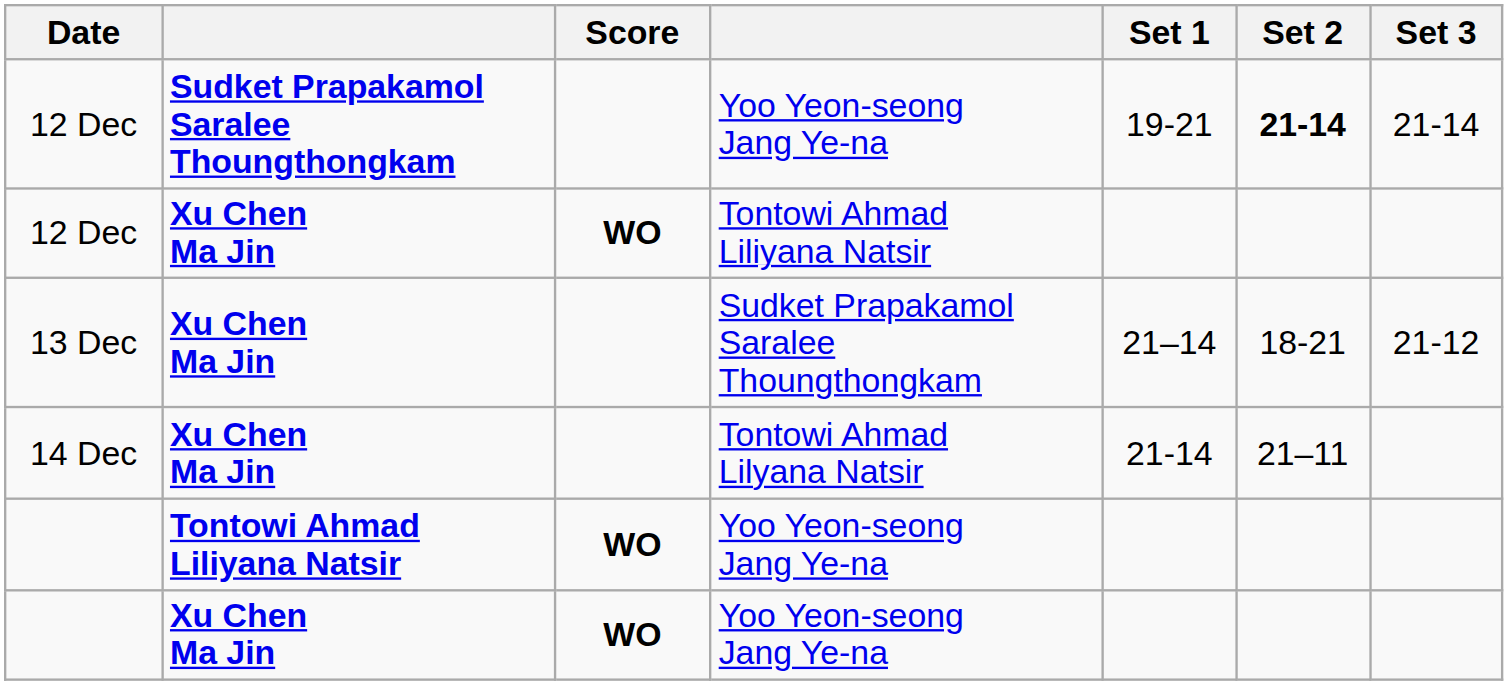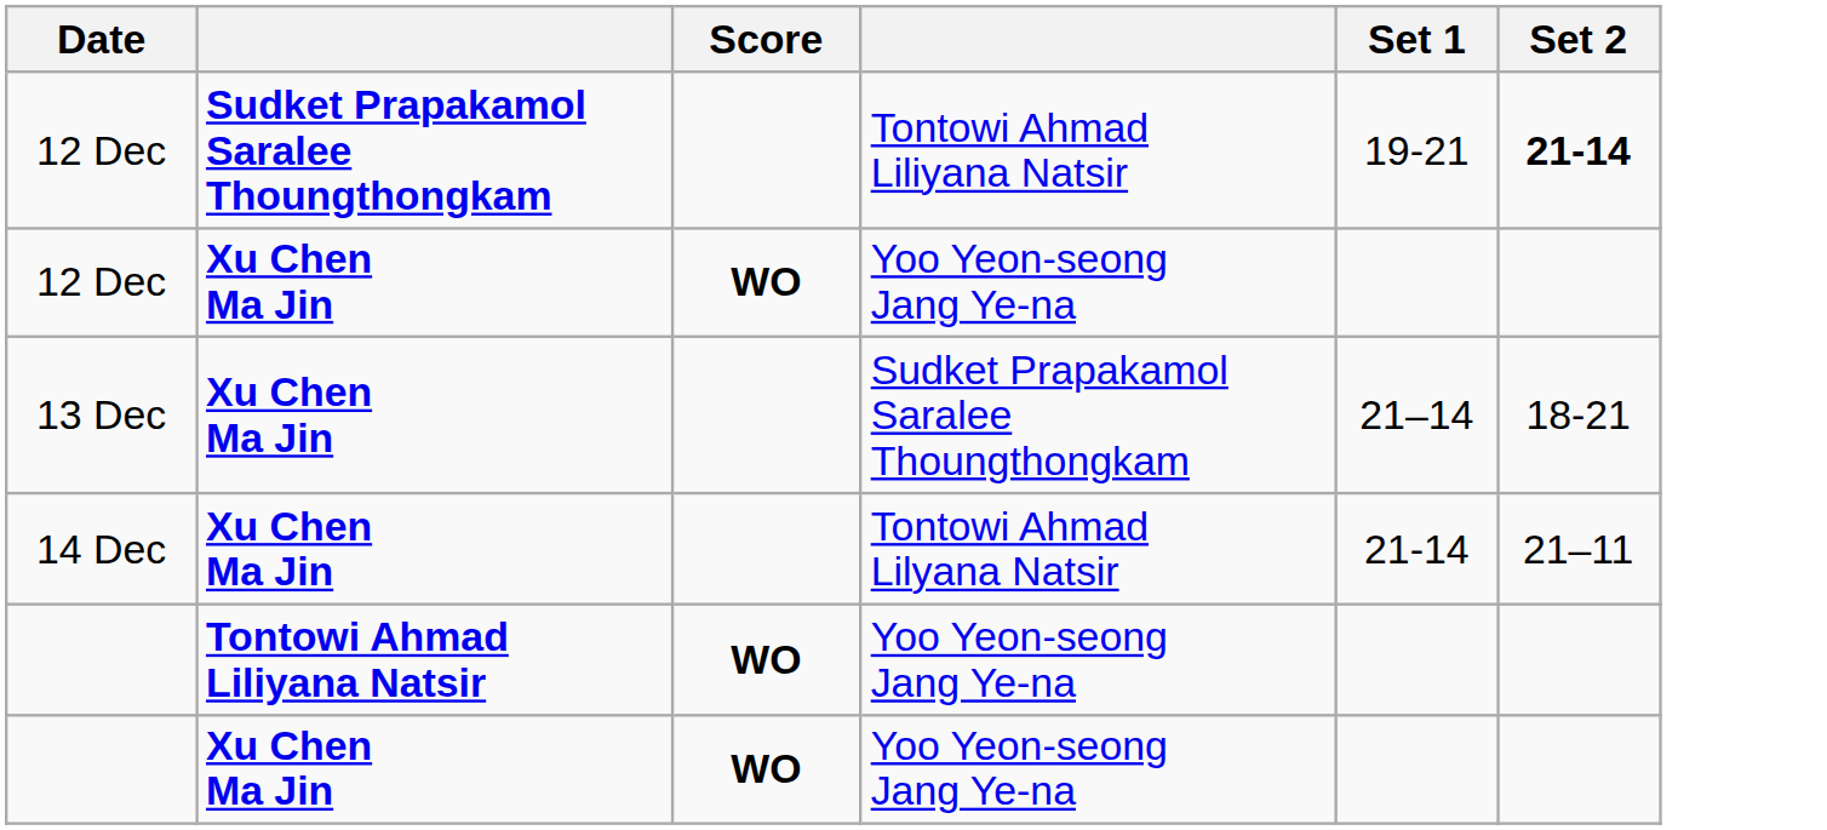 <table class="wikitable" style="text-align: center; font-size:90% ">
 <tr>
 <th width="60">Date</th>
 <th align="right" width="160"></th>
 <th width="60">Score</th>
 <th align="left" width="160"></th>
 <th width="50">Set 1</th>
 <th width="50">Set 2</th>
-<th width="50">Set 3</th>
 </tr>
 <tr>
 <td>12 Dec</td>
 <td align=left><strong> <a href='#'>Sudket Prapakamol</a><br> <a href='#'>Saralee Thoungthongkam</a></strong></td>
 <td align=center></td>
-<td align=left> <a href='#'>Yoo Yeon-seong</a><br> <a href='#'>Jang Ye-na</a></td>
+<td align=left> <a href='#'>Tontowi Ahmad</a><br> <a href='#'>Liliyana Natsir</a></td>
 <td>19-21</td>
 <td><strong>21-14</strong></td>
-<td>21-14</td>
 </tr>
 <tr>
 <td>12 Dec</td>
 <td align=left><strong> <a href='#'>Xu Chen</a><br> <a href='#'>Ma Jin</a></strong></td>
 <td align=center><strong>WO</strong></td>
-<td align=left> <a href='#'>Tontowi Ahmad</a><br> <a href='#'>Liliyana Natsir</a></td>
-<td></td>
+<td align=left> <a href='#'>Yoo Yeon-seong</a><br> <a href='#'>Jang Ye-na</a></td>
 <td></td>
 <td></td>
 </tr>
 <tr>
 <td>13 Dec</td>
 <td align=left><strong> <a href='#'>Xu Chen</a><br> <a href='#'>Ma Jin</a></strong></td>
 <td align=center></td>
 <td align=left> <a href='#'>Sudket Prapakamol</a><br> <a href='#'>Saralee Thoungthongkam</a></td>
 <td>21–14</td>
 <td>18-21</td>
-<td>21-12</td>
 </tr>
 <tr>
 <td>14 Dec</td>
 <td align=left><strong> <a href='#'>Xu Chen</a><br> <a href='#'>Ma Jin</a></strong></td>
 <td align=center></td>
 <td align=left> <a href='#'>Tontowi Ahmad</a><br> <a href='#'>Lilyana Natsir</a></td>
 <td>21-14</td>
 <td>21–11</td>
-<td></td>
 </tr>
 <tr>
 <td></td>
 <td align=left><strong> <a href='#'>Tontowi Ahmad</a><br> <a href='#'>Liliyana Natsir</a></strong></td>
 <td align=center><strong>WO</strong></td>
 <td align=left> <a href='#'>Yoo Yeon-seong</a><br> <a href='#'>Jang Ye-na</a></td>
-<td></td>
 <td></td>
 <td></td>
 </tr>
 <tr>
 <td></td>
 <td align=left><strong> <a href='#'>Xu Chen</a><br> <a href='#'>Ma Jin</a></strong></td>
 <td align=center><strong>WO</strong></td>
 <td align=left> <a href='#'>Yoo Yeon-seong</a><br> <a href='#'>Jang Ye-na</a></td>
 <td></td>
 <td></td>
-<td></td>
 </tr>
 </table>
